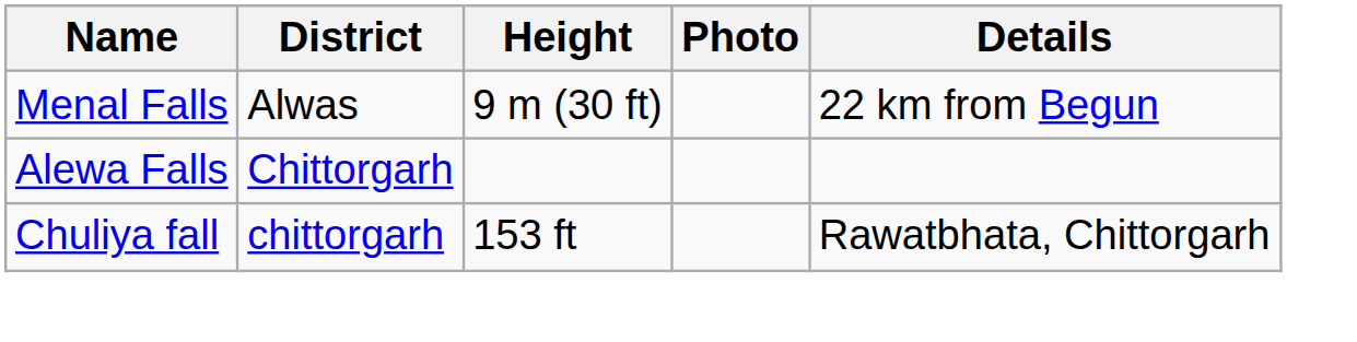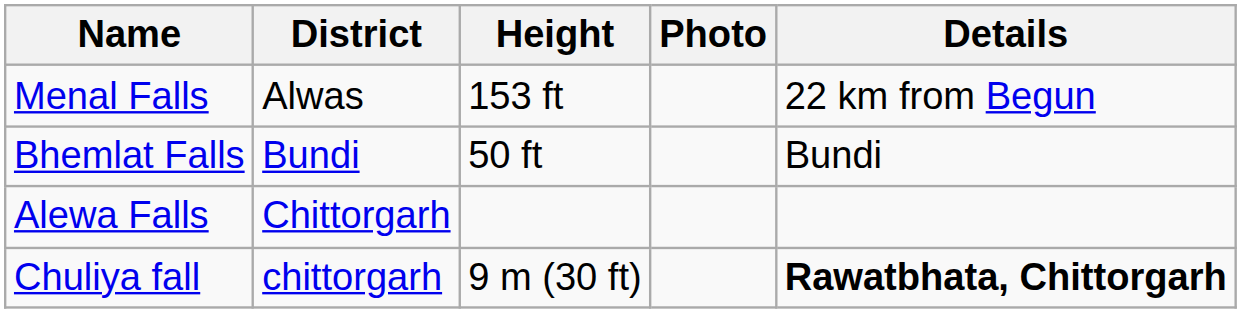 <table class="wikitable sortable">
 <tr>
 <th>Name</th>
 <th>District</th>
 <th>Height</th>
 <th class="unsortable">Photo</th>
 <th>Details</th>
 </tr>
 <tr>
 <td><a href='#'>Menal Falls</a></td>
 <td>Alwas</td>
-<td>9 m (30 ft)</td>
+<td>153 ft</td>
 <td></td>
 <td>22 km from <a href='#'>Begun</a></td>
+</tr>
+<tr>
+<td><a href='#'>Bhemlat Falls</a></td>
+<td><a href='#'>Bundi</a></td>
+<td>50 ft</td>
+<td></td>
+<td>Bundi</td>
 </tr>
 <tr>
 <td><a href='#'>Alewa Falls</a></td>
 <td><a href='#'>Chittorgarh</a></td>
 <td></td>
 <td></td>
 <td></td>
 </tr>
 <tr>
 <td><a href='#'>Chuliya fall</a></td>
 <td><a href='#'>chittorgarh</a></td>
-<td>153 ft</td>
+<td>9 m (30 ft)</td>
 <td></td>
-<td>Rawatbhata, Chittorgarh</td>
+<td><strong>Rawatbhata, Chittorgarh</strong></td>
 </tr>
 </table>
